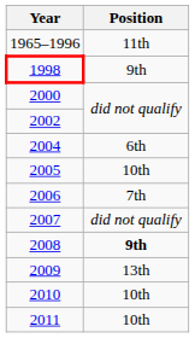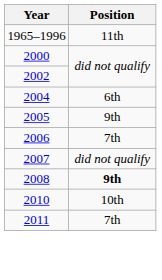 <table class="wikitable" style="text-align: center;">
 <tr>
 <th>Year</th>
 <th width="100">Position</th>
 </tr>
 <tr>
 <td>1965–1996</td>
 <td>11th</td>
-</tr>
-<tr>
-<td style="border: 3px solid red"> <a href='#'>1998</a></td>
-<td>9th</td>
 </tr>
 <tr>
 <td> <a href='#'>2000</a></td>
 <td rowspan=2><em>did not qualify</em></td>
 </tr>
 <tr>
 <td> <a href='#'>2002</a></td>
 </tr>
 <tr>
 <td> <a href='#'>2004</a></td>
 <td>6th</td>
 </tr>
 <tr>
 <td> <a href='#'>2005</a></td>
-<td>10th</td>
+<td>9th</td>
 </tr>
 <tr>
 <td> <a href='#'>2006</a></td>
 <td>7th</td>
 </tr>
 <tr>
 <td> <a href='#'>2007</a></td>
 <td><em>did not qualify</em></td>
 </tr>
 <tr>
 <td> <a href='#'>2008</a></td>
 <td><strong>9th</strong></td>
 </tr>
 <tr>
-<td> <a href='#'>2009</a></td>
-<td>13th</td>
-</tr>
-<tr>
 <td> <a href='#'>2010</a></td>
 <td>10th</td>
 </tr>
 <tr>
 <td> <a href='#'>2011</a></td>
-<td>10th</td>
+<td>7th</td>
 </tr>
 </table>
